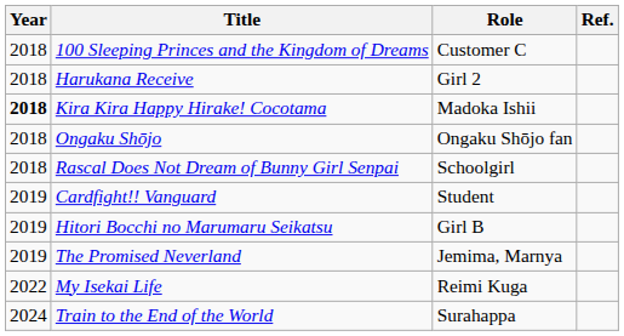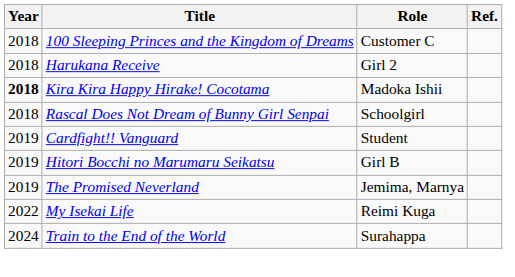 <table class="wikitable sortable plainrowheaders">
 <tr>
 <th scope="col">Year</th>
 <th scope="col">Title</th>
 <th scope="col">Role</th>
 <th scope="col" class="unsortable">Ref.</th>
 </tr>
 <tr>
 <td>2018</td>
 <td><em><a href='#'>100 Sleeping Princes and the Kingdom of Dreams</a></em></td>
 <td>Customer C</td>
 <td></td>
 </tr>
 <tr>
 <td>2018</td>
 <td><em><a href='#'>Harukana Receive</a></em></td>
 <td>Girl 2</td>
 <td></td>
 </tr>
 <tr>
 <td><strong>2018</strong></td>
 <td><em><a href='#'>Kira Kira Happy Hirake! Cocotama</a></em></td>
 <td>Madoka Ishii</td>
-<td></td>
-</tr>
-<tr>
-<td>2018</td>
-<td><em><a href='#'>Ongaku Shōjo </a></em></td>
-<td>Ongaku Shōjo fan</td>
 <td></td>
 </tr>
 <tr>
 <td>2018</td>
 <td><em><a href='#'>Rascal Does Not Dream of Bunny Girl Senpai</a></em></td>
 <td>Schoolgirl</td>
 <td></td>
 </tr>
 <tr>
 <td>2019</td>
 <td><em><a href='#'>Cardfight!! Vanguard</a></em></td>
 <td>Student</td>
 <td></td>
 </tr>
 <tr>
 <td>2019</td>
 <td><em><a href='#'>Hitori Bocchi no Marumaru Seikatsu</a></em></td>
 <td>Girl B</td>
 <td></td>
 </tr>
 <tr>
 <td>2019</td>
 <td><em><a href='#'>The Promised Neverland</a></em></td>
 <td>Jemima, Marnya</td>
 <td></td>
 </tr>
 <tr>
 <td>2022</td>
 <td><em><a href='#'>My Isekai Life</a></em></td>
 <td>Reimi Kuga</td>
 <td></td>
 </tr>
 <tr>
 <td>2024</td>
 <td><em><a href='#'>Train to the End of the World</a></em></td>
 <td>Surahappa</td>
 <td></td>
 </tr>
 </table>
